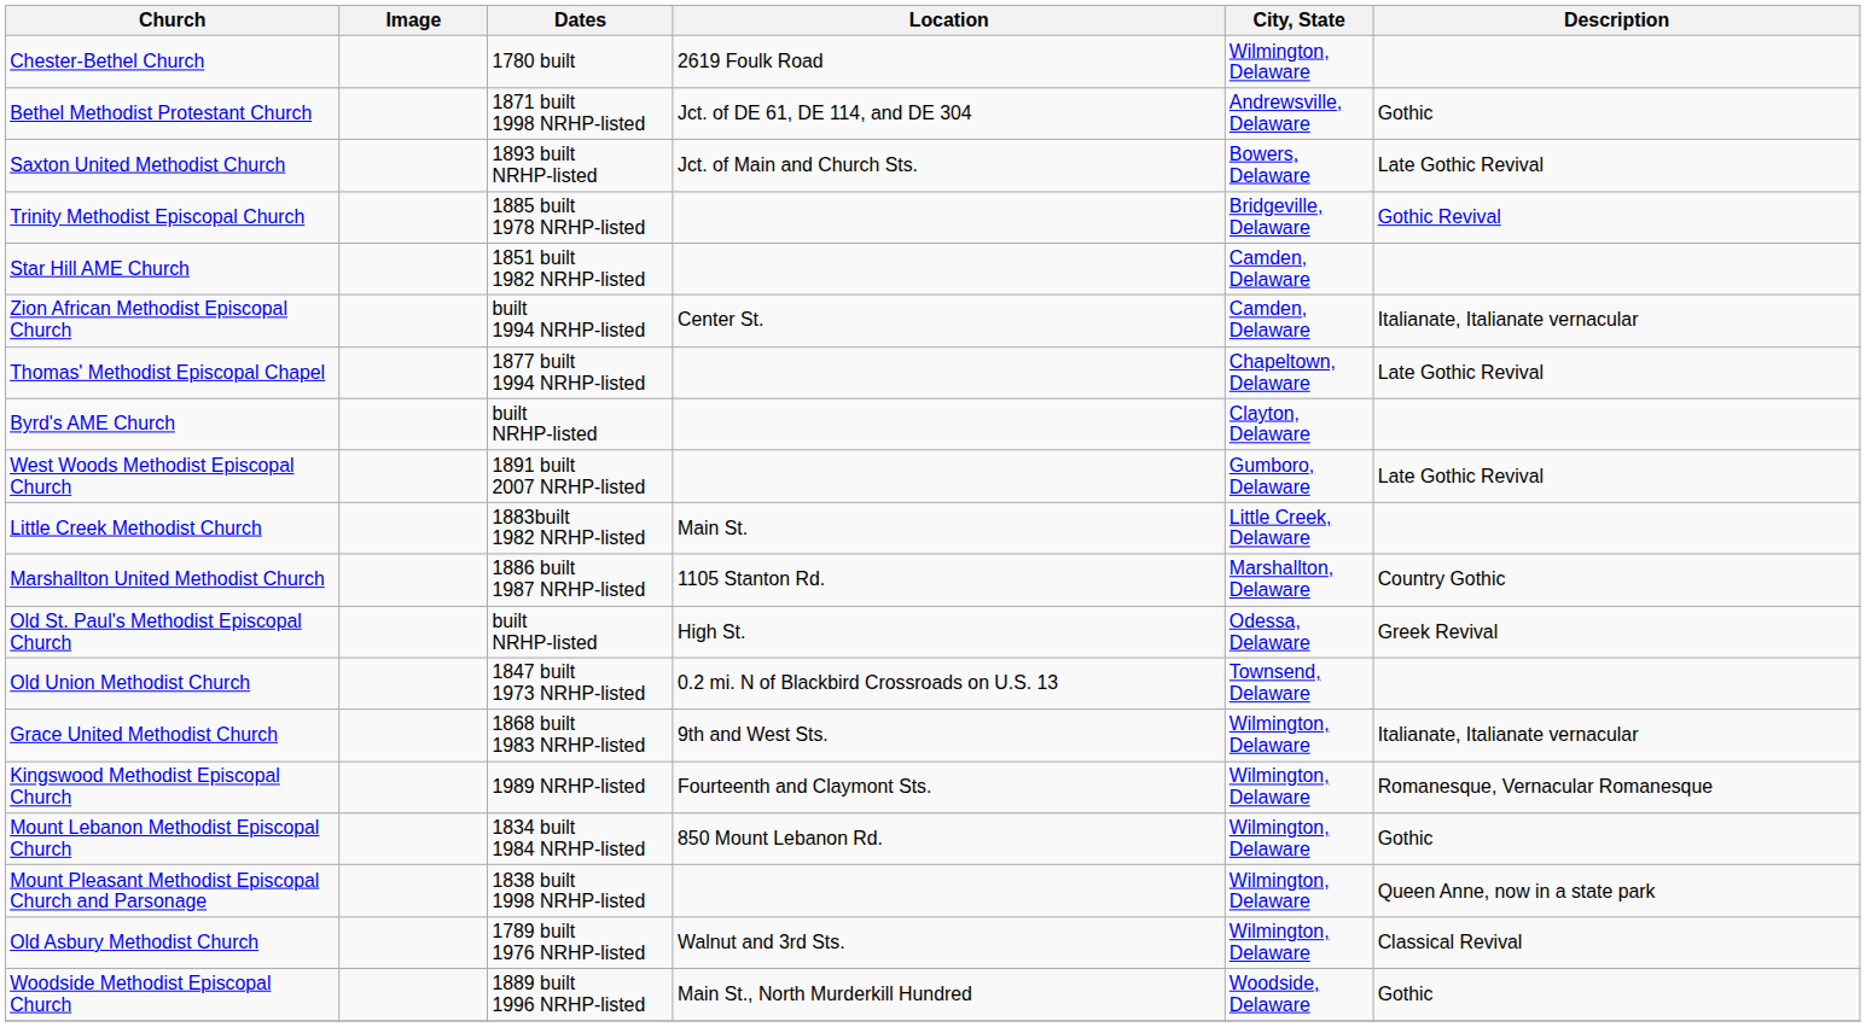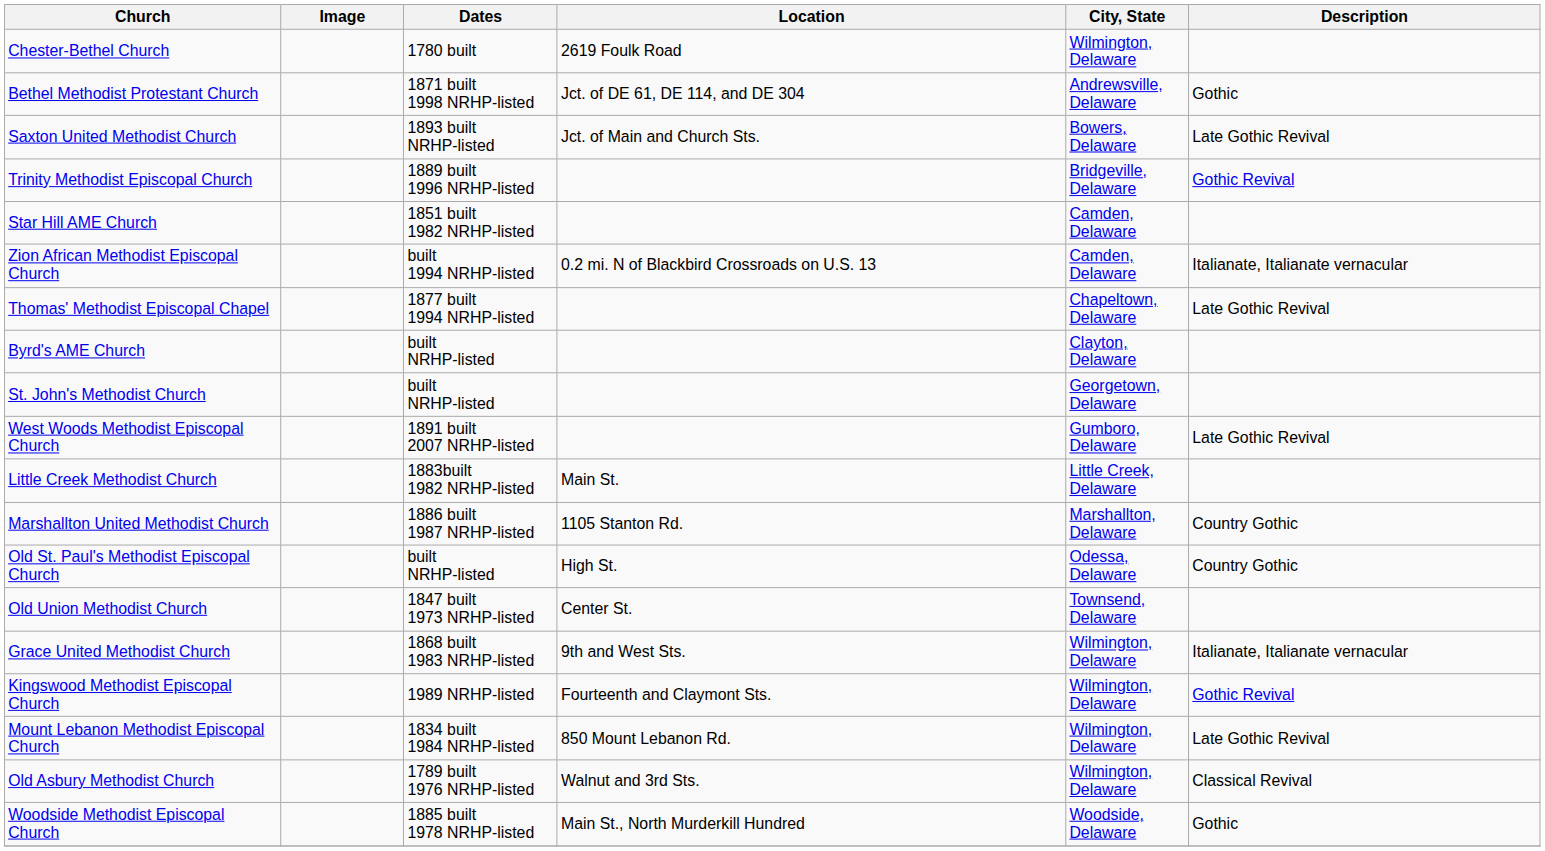 <table class="wikitable sortable" style="width:98%">
 <tr>
 <th style="width:18%;"><strong>Church</strong></th>
 <th style="width:8%;" class="unsortable"><strong>Image</strong></th>
 <th style="width:10%;"><strong>Dates</strong></th>
 <th><strong>Location</strong></th>
 <th style="width:8%;"><strong>City, State</strong></th>
 <th class="unsortable"><strong>Description</strong></th>
 </tr>
 <tr>
 <td><a href='#'>Chester-Bethel Church</a></td>
 <td></td>
 <td>1780 built<br></td>
 <td>2619 Foulk Road</td>
 <td><a href='#'>Wilmington, Delaware</a></td>
 <td></td>
 </tr>
 <tr>
 <td><a href='#'>Bethel Methodist Protestant Church</a></td>
 <td></td>
 <td>1871 built<br>1998 NRHP-listed</td>
 <td>Jct. of DE 61, DE 114, and DE 304<br><small></small></td>
 <td><a href='#'>Andrewsville, Delaware</a></td>
 <td>Gothic</td>
 </tr>
 <tr>
 <td><a href='#'>Saxton United Methodist Church</a></td>
 <td></td>
 <td>1893 built<br> NRHP-listed</td>
 <td>Jct. of Main and Church Sts.<br><small></small></td>
 <td><a href='#'>Bowers, Delaware</a></td>
 <td>Late Gothic Revival</td>
 </tr>
 <tr>
 <td><a href='#'>Trinity Methodist Episcopal Church</a></td>
 <td></td>
-<td>1885 built<br>1978 NRHP-listed</td>
+<td>1889 built<br>1996 NRHP-listed</td>
 <td><br><small></small></td>
 <td><a href='#'>Bridgeville, Delaware</a></td>
 <td><a href='#'>Gothic Revival</a></td>
 </tr>
 <tr>
 <td><a href='#'>Star Hill AME Church</a></td>
 <td></td>
 <td>1851 built<br>1982 NRHP-listed</td>
 <td></td>
 <td><a href='#'>Camden, Delaware</a></td>
 <td></td>
 </tr>
 <tr ->
 <td><a href='#'>Zion African Methodist Episcopal Church</a></td>
 <td></td>
 <td>built<br>1994 NRHP-listed</td>
-<td>Center St.<br><small></small></td>
+<td>0.2 mi. N of Blackbird Crossroads on U.S. 13<br><small></small></td>
 <td><a href='#'>Camden, Delaware</a></td>
 <td>Italianate, Italianate vernacular</td>
 </tr>
 <tr>
 <td><a href='#'>Thomas' Methodist Episcopal Chapel</a></td>
 <td></td>
 <td>1877 built<br>1994 NRHP-listed</td>
 <td><br><small></small></td>
 <td><a href='#'>Chapeltown, Delaware</a></td>
 <td>Late Gothic Revival</td>
 </tr>
 <tr>
 <td><a href='#'>Byrd's AME Church</a></td>
 <td></td>
 <td>built<br> NRHP-listed</td>
 <td></td>
 <td><a href='#'>Clayton, Delaware</a></td>
+<td></td>
+</tr>
+<tr>
+<td><a href='#'>St. John's Methodist Church</a></td>
+<td></td>
+<td>built<br> NRHP-listed</td>
+<td></td>
+<td><a href='#'>Georgetown, Delaware</a></td>
 <td></td>
 </tr>
 <tr>
 <td><a href='#'>West Woods Methodist Episcopal Church</a></td>
 <td></td>
 <td>1891 built<br>2007 NRHP-listed</td>
 <td><br><small></small></td>
 <td><a href='#'>Gumboro, Delaware</a></td>
 <td>Late Gothic Revival</td>
 </tr>
 <tr>
 <td><a href='#'>Little Creek Methodist Church</a></td>
 <td></td>
 <td>1883built<br>1982 NRHP-listed</td>
 <td>Main St.<br><small></small></td>
 <td><a href='#'>Little Creek, Delaware</a></td>
 <td></td>
 </tr>
 <tr>
 <td><a href='#'>Marshallton United Methodist Church</a></td>
 <td></td>
 <td>1886 built<br>1987 NRHP-listed</td>
 <td>1105 Stanton Rd.<br><small></small></td>
 <td><a href='#'>Marshallton, Delaware</a></td>
 <td>Country Gothic</td>
 </tr>
 <tr>
 <td><a href='#'>Old St. Paul's Methodist Episcopal Church</a></td>
 <td></td>
 <td>built<br> NRHP-listed</td>
 <td>High St.<br><small></small></td>
 <td><a href='#'>Odessa, Delaware</a></td>
-<td>Greek Revival</td>
+<td>Country Gothic</td>
 </tr>
 <tr>
 <td><a href='#'>Old Union Methodist Church</a></td>
 <td></td>
 <td>1847 built<br>1973 NRHP-listed</td>
-<td>0.2 mi. N of Blackbird Crossroads on U.S. 13<br><small></small></td>
+<td>Center St.<br><small></small></td>
 <td><a href='#'>Townsend, Delaware</a></td>
 <td></td>
 </tr>
 <tr>
 <td><a href='#'>Grace United Methodist Church</a></td>
 <td></td>
 <td>1868 built<br>1983 NRHP-listed</td>
 <td>9th and West Sts.<br><small></small></td>
 <td><a href='#'>Wilmington, Delaware</a></td>
 <td>Italianate, Italianate vernacular</td>
 </tr>
 <tr>
 <td><a href='#'>Kingswood Methodist Episcopal Church</a></td>
 <td></td>
 <td>1989 NRHP-listed</td>
 <td>Fourteenth and Claymont Sts.<br><small></small></td>
 <td><a href='#'>Wilmington, Delaware</a></td>
-<td>Romanesque, Vernacular Romanesque</td>
+<td><a href='#'>Gothic Revival</a></td>
 </tr>
 <tr>
 <td><a href='#'>Mount Lebanon Methodist Episcopal Church</a></td>
 <td></td>
 <td>1834 built<br>1984 NRHP-listed</td>
 <td>850 Mount Lebanon Rd.<br><small></small></td>
 <td><a href='#'>Wilmington, Delaware</a></td>
-<td>Gothic</td>
-</tr>
-<tr>
-<td><a href='#'>Mount Pleasant Methodist Episcopal Church and Parsonage</a></td>
-<td></td>
-<td>1838 built<br>1998 NRHP-listed</td>
-<td><small></small></td>
-<td><a href='#'>Wilmington, Delaware</a></td>
-<td>Queen Anne, now in a state park</td>
+<td>Late Gothic Revival</td>
 </tr>
 <tr>
 <td><a href='#'>Old Asbury Methodist Church</a></td>
 <td></td>
 <td>1789 built<br>1976 NRHP-listed</td>
 <td>Walnut and 3rd Sts.<br><small></small></td>
 <td><a href='#'>Wilmington, Delaware</a></td>
 <td>Classical Revival</td>
 </tr>
 <tr>
 <td><a href='#'>Woodside Methodist Episcopal Church</a></td>
 <td></td>
-<td>1889 built<br>1996 NRHP-listed</td>
+<td>1885 built<br>1978 NRHP-listed</td>
 <td>Main St., North Murderkill Hundred<br><small></small></td>
 <td><a href='#'>Woodside, Delaware</a></td>
 <td>Gothic</td>
 </tr>
 <tr>
 </tr>
 </table>
